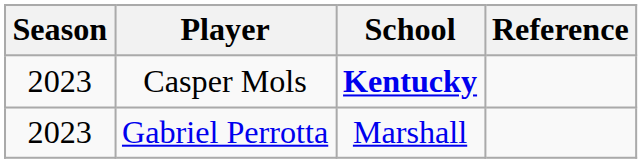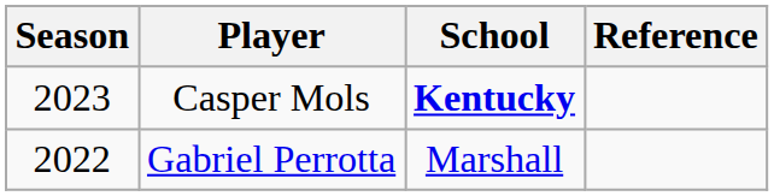 <table class="wikitable sortable">
 <tr>
 <th>Season</th>
 <th>Player</th>
 <th>School</th>
 <th class="unsortable">Reference</th>
 </tr>
 <tr>
 <td align="center">2023</td>
 <td align="center">Casper Mols</td>
 <td align="center"><strong><a href='#'>Kentucky</a></strong></td>
 <td align="center"></td>
 </tr>
 <tr>
-<td align="center">2023</td>
+<td align="center">2022</td>
 <td align="center"><a href='#'>Gabriel Perrotta</a></td>
 <td align="center"><a href='#'>Marshall</a></td>
 <td align="center"></td>
 </tr>
 </table>
